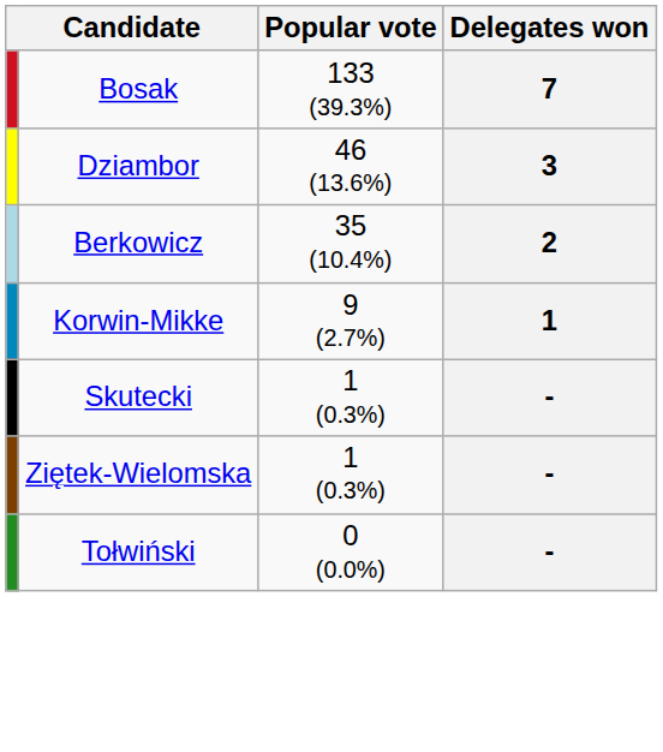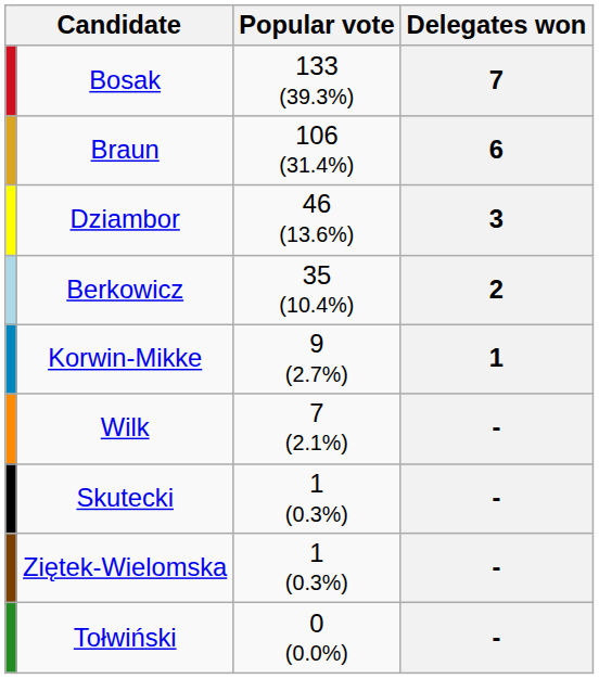 <table class="wikitable sortable" style="text-align:center;">
 <tr>
 <th colspan=2>Candidate</th>
 <th>Popular vote</th>
 <th>Delegates won</th>
 </tr>
 <tr>
 <td style="background:#CF1020;"></td>
 <td><a href='#'>Bosak</a></td>
 <td>133<br><small>(39.3%)</small></td>
 <th scope="row" data-sort-value="7">7</th>
+</tr>
+<tr>
+<td style="background:#DAA520;"></td>
+<td><a href='#'>Braun</a></td>
+<td>106<br><small>(31.4%)</small></td>
+<th scope="row" data-sort-value="6">6</th>
 </tr>
 <tr>
 <td style="background:#FFFF00;"></td>
 <td><a href='#'>Dziambor</a></td>
 <td>46<br><small>(13.6%)</small></td>
 <th scope="row" data-sort-value="3">3</th>
 </tr>
 <tr>
 <td style="background:#ADD8E6;"></td>
 <td><a href='#'>Berkowicz</a></td>
 <td>35<br><small>(10.4%)</small></td>
 <th scope="row" data-sort-value="2">2</th>
 </tr>
 <tr>
 <td style="background:#0087BD;"></td>
 <td><a href='#'>Korwin-Mikke</a></td>
 <td>9<br><small>(2.7%)</small></td>
 <th scope="row" data-sort-value="1">1</th>
 </tr>
 <tr>
+<td style="background:#FF8C00;"></td>
+<td><a href='#'>Wilk</a></td>
+<td>7<br><small>(2.1%)</small></td>
+<th scope="row" data-sort-value="-">-</th>
+</tr>
+<tr>
 <td style="background:#000000;"></td>
 <td><a href='#'>Skutecki</a></td>
 <td>1<br><small>(0.3%)</small></td>
 <th scope="row" data-sort-value="-">-</th>
 </tr>
 <tr>
 <td style="background:#7B3F00;"></td>
 <td><a href='#'>Ziętek-Wielomska</a></td>
 <td>1<br><small>(0.3%)</small></td>
 <th scope="row" data-sort-value="-">-</th>
 </tr>
 <tr>
 <td style="background:#228B22;"></td>
 <td><a href='#'>Tołwiński</a></td>
 <td>0<br><small>(0.0%)</small></td>
 <th scope="row" data-sort-value="-">-</th>
 </tr>
 </table>
